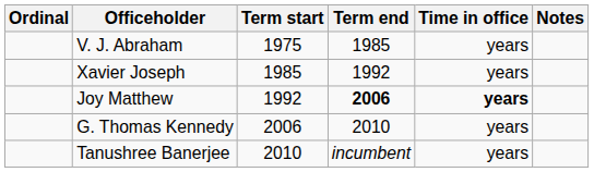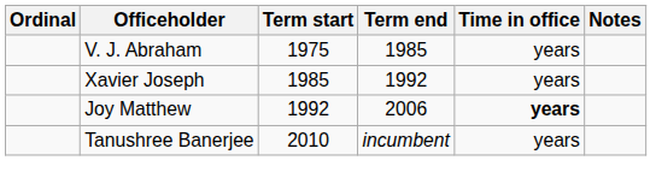 <table class="wikitable">
 <tr>
 <th>Ordinal</th>
 <th>Officeholder</th>
 <th>Term start</th>
 <th>Term end</th>
 <th>Time in office</th>
 <th>Notes</th>
 </tr>
 <tr>
 <td align=center></td>
 <td>V. J. Abraham</td>
 <td align=center>1975</td>
 <td align=center>1985</td>
 <td align=right> years</td>
 <td></td>
 </tr>
 <tr>
 <td align=center></td>
 <td>Xavier Joseph</td>
 <td align=center>1985</td>
 <td align=center>1992</td>
 <td align=right> years</td>
 <td></td>
 </tr>
 <tr>
 <td align=center></td>
 <td>Joy Matthew</td>
 <td align=center>1992</td>
-<td align=center><strong>2006</strong></td>
+<td align=center>2006</td>
 <td align=right><strong> years</strong></td>
-<td></td>
-</tr>
-<tr>
-<td align=center></td>
-<td>G. Thomas Kennedy</td>
-<td align=center>2006</td>
-<td align=center>2010</td>
-<td align=right> years</td>
 <td></td>
 </tr>
 <tr>
 <td align=center></td>
 <td>Tanushree Banerjee</td>
 <td align=center>2010</td>
 <td align=center><em>incumbent</em></td>
 <td align=right> years</td>
 <td></td>
 </tr>
 </table>
